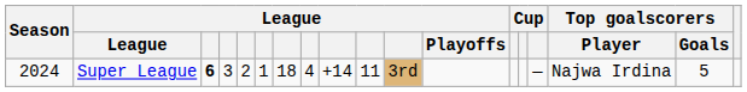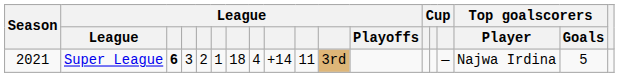 <table class="wikitable sortable" style="text-align:center;">
 <tr>
 <th rowspan="2">Season</th>
 <th colspan="11">League</th>
 <th colspan="3">Cup</th>
 <th colspan="2">Top goalscorers</th>
 <th rowspan="2"></th>
 </tr>
 <tr>
 <th>League</th>
 <th></th>
 <th></th>
 <th></th>
 <th></th>
 <th></th>
 <th></th>
 <th></th>
 <th></th>
 <th></th>
 <th>Playoffs</th>
 <th></th>
 <th></th>
 <th></th>
 <th>Player</th>
 <th>Goals</th>
 </tr>
 <tr>
-<td>2024</td>
+<td>2021</td>
 <td><a href='#'>Super League</a></td>
 <td><strong>6</strong></td>
 <td>3</td>
 <td>2</td>
 <td>1</td>
 <td>18</td>
 <td>4</td>
 <td>+14</td>
 <td>11</td>
 <td style="background:#deb678;">3rd</td>
 <td></td>
 <td></td>
 <td></td>
 <td>—</td>
 <td align="left"> Najwa Irdina</td>
 <td>5</td>
 <td></td>
 </tr>
 </table>
